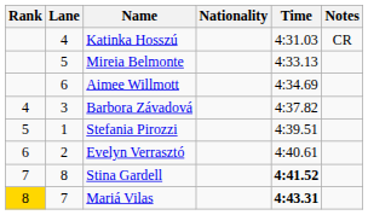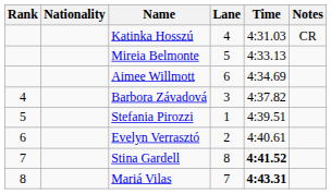 <table class="wikitable sortable" style="text-align:center">
 <tr>
 <th>Rank</th>
+<th>Nationality</th>
+<th>Name</th>
 <th>Lane</th>
-<th>Name</th>
-<th>Nationality</th>
 <th>Time</th>
 <th>Notes</th>
 </tr>
 <tr>
 <td></td>
+<td align=left></td>
+<td align=left><a href='#'>Katinka Hosszú</a></td>
 <td>4</td>
-<td align=left><a href='#'>Katinka Hosszú</a></td>
-<td align=left></td>
 <td>4:31.03</td>
 <td>CR</td>
 </tr>
 <tr>
 <td></td>
+<td align=left></td>
+<td align=left><a href='#'>Mireia Belmonte</a></td>
 <td>5</td>
-<td align=left><a href='#'>Mireia Belmonte</a></td>
-<td align=left></td>
 <td>4:33.13</td>
 <td></td>
 </tr>
 <tr>
 <td></td>
+<td align=left></td>
+<td align=left><a href='#'>Aimee Willmott</a></td>
 <td>6</td>
-<td align=left><a href='#'>Aimee Willmott</a></td>
-<td align=left></td>
 <td>4:34.69</td>
 <td></td>
 </tr>
 <tr>
 <td>4</td>
+<td align=left></td>
+<td align=left><a href='#'>Barbora Závadová</a></td>
 <td>3</td>
-<td align=left><a href='#'>Barbora Závadová</a></td>
-<td align=left></td>
 <td>4:37.82</td>
 <td></td>
 </tr>
 <tr>
 <td>5</td>
+<td align=left></td>
+<td align=left><a href='#'>Stefania Pirozzi</a></td>
 <td>1</td>
-<td align=left><a href='#'>Stefania Pirozzi</a></td>
-<td align=left></td>
 <td>4:39.51</td>
 <td></td>
 </tr>
 <tr>
 <td>6</td>
+<td align=left></td>
+<td align=left><a href='#'>Evelyn Verrasztó</a></td>
 <td>2</td>
-<td align=left><a href='#'>Evelyn Verrasztó</a></td>
-<td align=left></td>
 <td>4:40.61</td>
 <td></td>
 </tr>
 <tr>
 <td>7</td>
+<td align=left></td>
+<td align=left><a href='#'>Stina Gardell</a></td>
 <td>8</td>
-<td align=left><a href='#'>Stina Gardell</a></td>
-<td align=left></td>
 <td><strong>4:41.52</strong></td>
 <td></td>
 </tr>
 <tr>
-<td style="background: gold;">8</td>
+<td>8</td>
+<td align=left></td>
+<td align=left><a href='#'>Mariá Vilas</a></td>
 <td>7</td>
-<td align=left><a href='#'>Mariá Vilas</a></td>
-<td align=left></td>
 <td><strong>4:43.31</strong></td>
 <td></td>
 </tr>
 </table>
